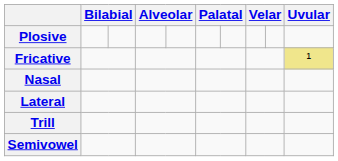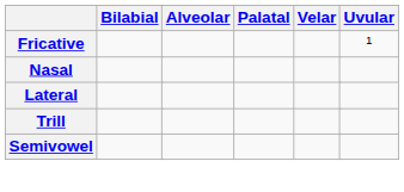 <table class="wikitable">
 <tr>
 <th></th>
 <th align="center" colspan="2"><a href='#'>Bilabial</a></th>
 <th align="center" colspan="2"><a href='#'>Alveolar</a></th>
 <th align="center" colspan="2"><a href='#'>Palatal</a></th>
 <th align="center" colspan="2"><a href='#'>Velar</a></th>
 <th align="center"><a href='#'>Uvular</a></th>
 </tr>
 <tr>
-<th align="left"><a href='#'>Plosive</a></th>
-<td align="center"></td>
-<td align="center"></td>
-<td align="center"></td>
-<td align="center"></td>
-<td align="center"></td>
-<td align="center"></td>
-<td align="center"></td>
-<td align="center"></td>
-<td align="center"></td>
-</tr>
-<tr>
 <th align="left"><a href='#'>Fricative</a></th>
 <td colspan="2"></td>
 <td colspan="2" align="center"></td>
 <td colspan="2"></td>
 <td colspan="2"></td>
-<td align="center" style="background: khaki;">¹</td>
+<td align="center">¹</td>
 </tr>
 <tr>
 <th align="left"><a href='#'>Nasal</a></th>
 <td align="center" colspan="2"></td>
 <td align="center" colspan="2"></td>
 <td align="center" colspan="2"></td>
 <td align="center" colspan="2"></td>
 <td></td>
 </tr>
 <tr>
 <th align="left"><a href='#'>Lateral</a></th>
 <td colspan="2"></td>
 <td align="center" colspan="2"></td>
 <td align="center" colspan="2"></td>
 <td colspan="2"></td>
 <td></td>
 </tr>
 <tr>
 <th align="left"><a href='#'>Trill</a></th>
 <td colspan="2"></td>
 <td align="center" colspan="2"></td>
 <td colspan="2"></td>
 <td colspan="2"></td>
 <td></td>
 </tr>
 <tr>
 <th align="left"><a href='#'>Semivowel</a></th>
 <td align="center" colspan="2"></td>
 <td colspan="2"></td>
 <td align="center" colspan="2"></td>
 <td colspan="2"></td>
 <td></td>
 </tr>
 </table>
